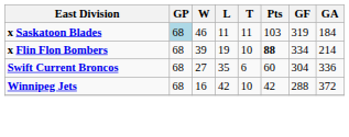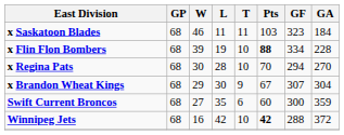 <table class="wikitable">
 <tr>
 <th width="45%">East Division</th>
 <th width="6.25%">GP</th>
 <th width="6.25%">W</th>
 <th width="6.25%">L</th>
 <th width="6.25%">T</th>
 <th width="7.5%">Pts</th>
 <th width="7.5%">GF</th>
 <th width="7.5%">GA</th>
 </tr>
 <tr>
 <td><strong>x <a href='#'>Saskatoon Blades</a></strong></td>
-<td style="background: lightblue;">68</td>
+<td>68</td>
 <td>46</td>
 <td>11</td>
 <td>11</td>
 <td>103</td>
-<td>319</td>
+<td>323</td>
 <td>184</td>
 </tr>
 <tr>
 <td><strong>x <a href='#'>Flin Flon Bombers</a></strong></td>
 <td>68</td>
 <td>39</td>
 <td>19</td>
 <td>10</td>
 <td><strong>88</strong></td>
 <td>334</td>
-<td>214</td>
+<td>228</td>
+</tr>
+<tr>
+<td><strong>x <a href='#'>Regina Pats</a></strong></td>
+<td>68</td>
+<td>30</td>
+<td>28</td>
+<td>10</td>
+<td>70</td>
+<td>294</td>
+<td>270</td>
+</tr>
+<tr>
+<td><strong>x <a href='#'>Brandon Wheat Kings</a></strong></td>
+<td>68</td>
+<td>29</td>
+<td>30</td>
+<td>9</td>
+<td>67</td>
+<td>307</td>
+<td>304</td>
 </tr>
 <tr>
 <td><strong><a href='#'>Swift Current Broncos</a></strong></td>
 <td>68</td>
 <td>27</td>
 <td>35</td>
 <td>6</td>
 <td>60</td>
-<td>304</td>
-<td>336</td>
+<td>300</td>
+<td>359</td>
 </tr>
 <tr>
 <td><strong><a href='#'>Winnipeg Jets</a></strong></td>
 <td>68</td>
 <td>16</td>
 <td>42</td>
 <td>10</td>
-<td>42</td>
+<td><strong>42</strong></td>
 <td>288</td>
 <td>372</td>
 </tr>
 <tr>
 </tr>
 </table>
